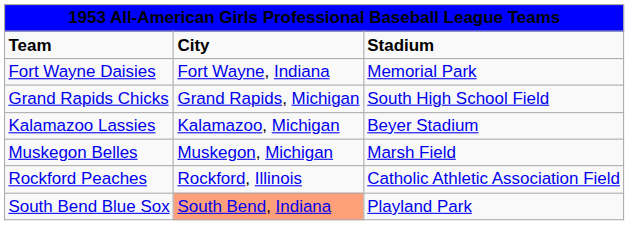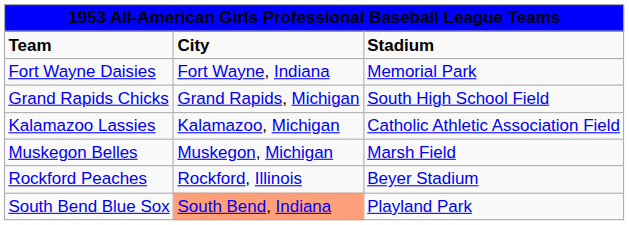 <table class="wikitable" style="width:auto">
 <tr>
 <td bgcolor="#0000FF" align="center" colspan="6"><strong><span>1953 All-American Girls Professional Baseball League Teams</span></strong></td>
 </tr>
 <tr>
 <td><strong>Team</strong></td>
 <td><strong>City</strong></td>
 <td><strong>Stadium</strong></td>
 </tr>
 <tr>
 <td><a href='#'>Fort Wayne Daisies</a></td>
 <td><a href='#'>Fort Wayne</a>, <a href='#'>Indiana</a></td>
 <td><a href='#'>Memorial Park</a></td>
 </tr>
 <tr>
 <td><a href='#'>Grand Rapids Chicks</a></td>
 <td><a href='#'>Grand Rapids</a>, <a href='#'>Michigan</a></td>
 <td><a href='#'>South High School Field</a></td>
 </tr>
 <tr>
 <td><a href='#'>Kalamazoo Lassies</a></td>
 <td><a href='#'>Kalamazoo</a>, <a href='#'>Michigan</a></td>
-<td><a href='#'>Beyer Stadium</a></td>
+<td><a href='#'>Catholic Athletic Association Field</a></td>
 </tr>
 <tr>
 <td><a href='#'>Muskegon Belles</a></td>
 <td><a href='#'>Muskegon</a>, <a href='#'>Michigan</a></td>
 <td><a href='#'>Marsh Field</a></td>
 </tr>
 <tr>
 <td><a href='#'>Rockford Peaches</a></td>
 <td><a href='#'>Rockford</a>, <a href='#'>Illinois</a></td>
-<td><a href='#'>Catholic Athletic Association Field</a></td>
+<td><a href='#'>Beyer Stadium</a></td>
 </tr>
 <tr>
 <td><a href='#'>South Bend Blue Sox</a></td>
 <td style="background: lightsalmon;"><a href='#'>South Bend</a>, <a href='#'>Indiana</a></td>
 <td><a href='#'>Playland Park</a></td>
 </tr>
 </table>
